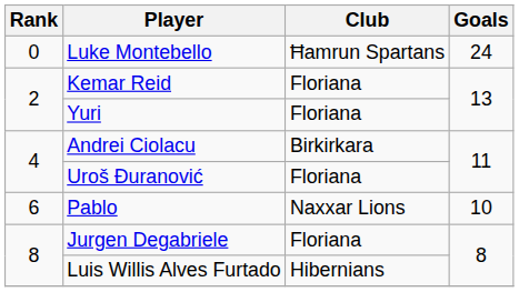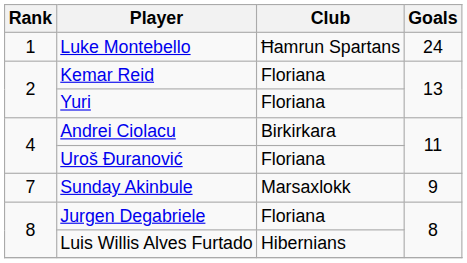 <table class="wikitable">
 <tr>
 <th>Rank</th>
 <th>Player</th>
 <th>Club</th>
 <th>Goals</th>
 </tr>
 <tr>
-<td align="center"rowspan="1">0</td>
+<td align="center"rowspan="1">1</td>
 <td> <a href='#'>Luke Montebello</a></td>
 <td>Ħamrun Spartans</td>
 <td align="center"rowspan="1">24</td>
 </tr>
 <tr>
 <td align="center"rowspan="2">2</td>
 <td> <a href='#'>Kemar Reid</a></td>
 <td>Floriana</td>
 <td align="center"rowspan="2">13</td>
 </tr>
 <tr>
 <td> <a href='#'>Yuri</a></td>
 <td>Floriana</td>
 </tr>
 <tr>
 <td align="center"rowspan="2">4</td>
 <td> <a href='#'>Andrei Ciolacu</a></td>
 <td>Birkirkara</td>
 <td align="center"rowspan="2">11</td>
 </tr>
 <tr>
 <td> <a href='#'>Uroš Đuranović</a></td>
 <td>Floriana</td>
 </tr>
 <tr>
-<td align="center"rowspan="1">6</td>
-<td> <a href='#'>Pablo</a></td>
-<td>Naxxar Lions</td>
-<td align="center"rowspan="1">10</td>
+<td align="center"rowspan="1">7</td>
+<td> <a href='#'>Sunday Akinbule</a></td>
+<td>Marsaxlokk</td>
+<td align="center"rowspan="1">9</td>
 </tr>
 <tr>
 <td align="center"rowspan="2">8</td>
 <td> <a href='#'>Jurgen Degabriele</a></td>
 <td>Floriana</td>
 <td align="center"rowspan="2">8</td>
 </tr>
 <tr>
 <td> Luis Willis Alves Furtado</td>
 <td>Hibernians</td>
 </tr>
 <tr>
 </tr>
 </table>
